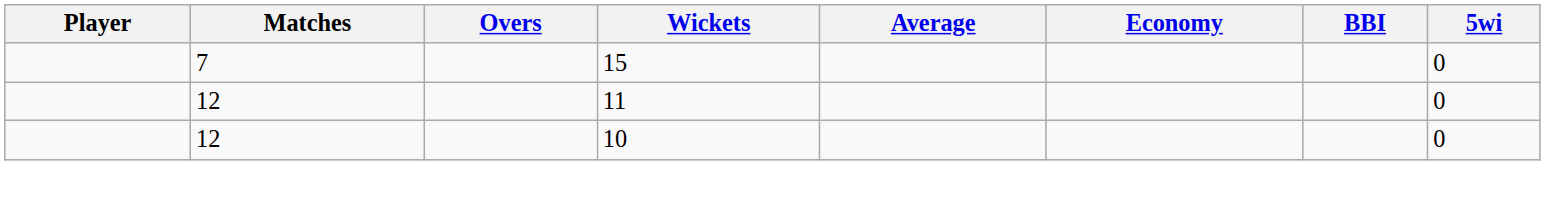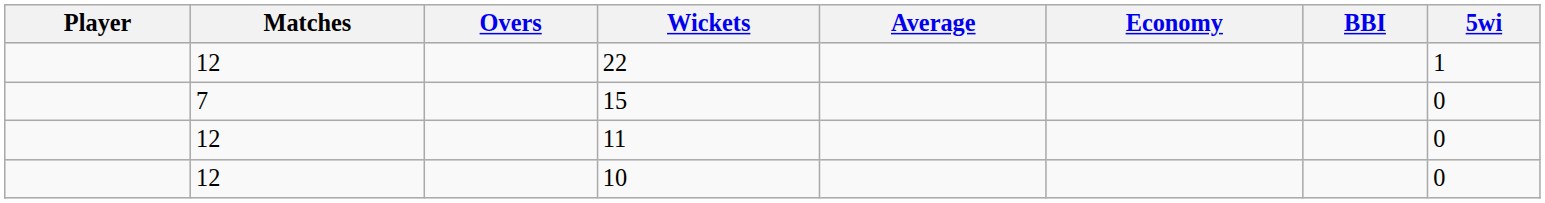 <table class="wikitable sortable" style="width:80%;">
 <tr>
 <th>Player</th>
 <th>Matches</th>
 <th><a href='#'>Overs</a></th>
 <th><a href='#'>Wickets</a></th>
 <th><a href='#'>Average</a></th>
 <th><a href='#'>Economy</a></th>
 <th><a href='#'>BBI</a></th>
 <th><a href='#'>5wi</a></th>
+</tr>
+<tr>
+<td></td>
+<td>12</td>
+<td></td>
+<td>22</td>
+<td></td>
+<td></td>
+<td></td>
+<td>1</td>
 </tr>
 <tr>
 <td></td>
 <td>7</td>
 <td></td>
 <td>15</td>
 <td></td>
 <td></td>
 <td></td>
 <td>0</td>
 </tr>
 <tr>
 <td></td>
 <td>12</td>
 <td></td>
 <td>11</td>
 <td></td>
 <td></td>
 <td></td>
 <td>0</td>
 </tr>
 <tr>
 <td></td>
 <td>12</td>
 <td></td>
 <td>10</td>
 <td></td>
 <td></td>
 <td></td>
 <td>0</td>
 </tr>
 </table>
